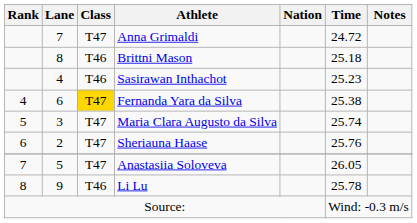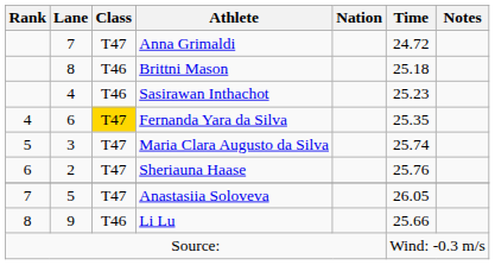 <table class="wikitable sortable" style="text-align:center;">
 <tr>
 <th scope="col">Rank</th>
 <th scope="col">Lane</th>
 <th scope="col">Class</th>
 <th scope="col">Athlete</th>
 <th scope="col">Nation</th>
 <th scope="col">Time</th>
 <th scope="col">Notes</th>
 </tr>
 <tr>
 <td></td>
 <td>7</td>
 <td>T47</td>
 <td align=left><a href='#'>Anna Grimaldi</a></td>
 <td align=left></td>
 <td>24.72</td>
 <td></td>
 </tr>
 <tr>
 <td></td>
 <td>8</td>
 <td>T46</td>
 <td align=left><a href='#'>Brittni Mason</a></td>
 <td align=left></td>
 <td>25.18</td>
 <td></td>
 </tr>
 <tr>
 <td></td>
 <td>4</td>
 <td>T46</td>
 <td align=left><a href='#'>Sasirawan Inthachot</a></td>
 <td align=left></td>
 <td>25.23</td>
 <td></td>
 </tr>
 <tr>
 <td>4</td>
 <td>6</td>
 <td style="background: gold;">T47</td>
 <td align=left><a href='#'>Fernanda Yara da Silva</a></td>
 <td align=left></td>
-<td>25.38</td>
+<td>25.35</td>
 <td></td>
 </tr>
 <tr>
 <td>5</td>
 <td>3</td>
 <td>T47</td>
 <td align=left><a href='#'>Maria Clara Augusto da Silva</a></td>
 <td align=left></td>
 <td>25.74</td>
 <td></td>
 </tr>
 <tr>
 <td>6</td>
 <td>2</td>
 <td>T47</td>
 <td align=left><a href='#'>Sheriauna Haase</a></td>
 <td align=left></td>
 <td>25.76</td>
 <td></td>
 </tr>
 <tr>
 </tr>
 <tr>
 <td>7</td>
 <td>5</td>
 <td>T47</td>
 <td align=left><a href='#'>Anastasiia Soloveva</a></td>
 <td align=left></td>
 <td>26.05</td>
 <td></td>
 </tr>
 <tr>
 <td>8</td>
 <td>9</td>
 <td>T46</td>
 <td align=left><a href='#'>Li Lu</a></td>
 <td align=left></td>
-<td>25.78</td>
+<td>25.66</td>
 <td></td>
 </tr>
 <tr class="sortbottom">
 <td colspan=5>Source:</td>
 <td colspan="2" style="text-align:left;">Wind: -0.3 m/s</td>
 </tr>
 </table>
